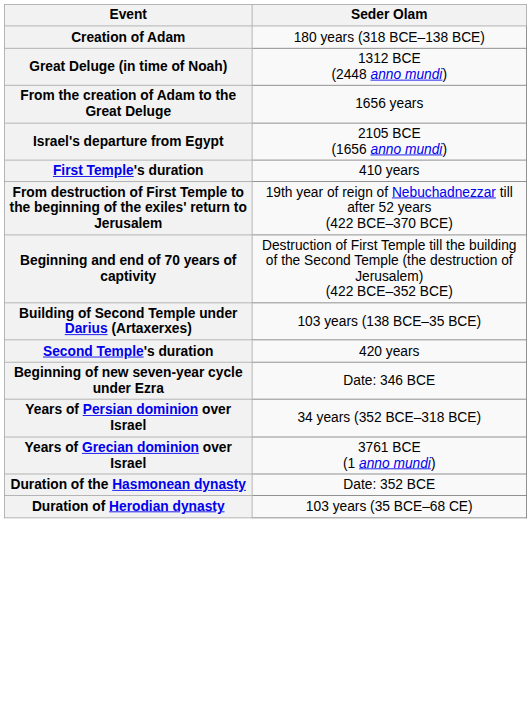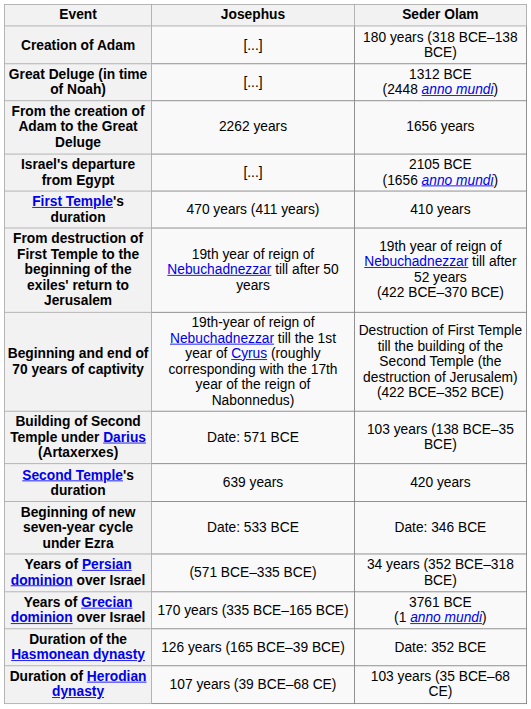 <table class="wikitable">
 <tr>
 <th>Event</th>
+<th>Josephus</th>
 <th>Seder Olam</th>
 </tr>
 <tr>
 <th>Creation of Adam</th>
+<td style="border:1px solid gray;text-align:center;">[...]</td>
 <td style="border:1px solid gray;text-align:center;">180 years (318 BCE–138 BCE)</td>
 </tr>
 <tr>
 <th>Great Deluge (in time of Noah)</th>
+<td style="border:1px solid gray;text-align:center;">[...]</td>
 <td style="border:1px solid gray;text-align:center;">1312 BCE<br>(2448 <em><a href='#'>anno mundi</a></em>)</td>
 </tr>
 <tr>
 <th>From the creation of Adam to the Great Deluge</th>
+<td style="border:1px solid gray;text-align:center;">2262 years</td>
 <td style="border:1px solid gray;text-align:center;">1656 years</td>
 </tr>
 <tr>
 <th>Israel's departure from Egypt</th>
+<td style="border:1px solid gray;text-align:center;">[...]</td>
 <td style="border:1px solid gray;text-align:center;">2105 BCE<br>(1656 <em><a href='#'>anno mundi</a></em>)</td>
 </tr>
 <tr>
 <th><a href='#'>First Temple</a>'s duration</th>
+<td style="border:1px solid gray;text-align:center;">470 years (411 years)</td>
 <td style="border:1px solid gray;text-align:center;">410 years</td>
 </tr>
 <tr>
 <th>From destruction of First Temple to the beginning of the exiles' return to Jerusalem</th>
+<td style="border:1px solid gray;text-align:center;">19th year of reign of <a href='#'>Nebuchadnezzar</a> till after 50 years</td>
 <td style="border:1px solid gray;text-align:center;">19th year of reign of <a href='#'>Nebuchadnezzar</a> till after 52 years<br>(422 BCE–370 BCE)</td>
 </tr>
 <tr>
 <th>Beginning and end of 70 years of captivity</th>
+<td style="border:1px solid gray;text-align:center;">19th-year of reign of <a href='#'>Nebuchadnezzar</a> till the 1st year of <a href='#'>Cyrus</a> (roughly corresponding with the 17th year of the reign of Nabonnedus)</td>
 <td style="border:1px solid gray;text-align:center;">Destruction of First Temple till the building of the Second Temple (the destruction of Jerusalem) <br>(422 BCE–352 BCE)</td>
 </tr>
 <tr>
 <th>Building of Second Temple under <a href='#'>Darius</a> (Artaxerxes)</th>
+<td style="border:1px solid gray;text-align:center;">Date: 571 BCE</td>
 <td style="border:1px solid gray;text-align:center;">103 years (138 BCE–35 BCE)</td>
 </tr>
 <tr>
 <th><a href='#'>Second Temple</a>'s duration</th>
+<td style="border:1px solid gray;text-align:center;">639 years</td>
 <td style="border:1px solid gray;text-align:center;">420 years</td>
 </tr>
 <tr>
 <th>Beginning of new seven-year cycle under Ezra</th>
+<td style="border:1px solid gray;text-align:center;">Date: 533 BCE</td>
 <td style="border:1px solid gray;text-align:center;">Date: 346 BCE</td>
 </tr>
 <tr>
 <th>Years of <a href='#'>Persian dominion</a> over Israel</th>
+<td style="border:1px solid gray;text-align:center;">(571 BCE–335 BCE)</td>
 <td style="border:1px solid gray;text-align:center;">34 years (352 BCE–318 BCE)</td>
 </tr>
 <tr>
 <th>Years of <a href='#'>Grecian dominion</a> over Israel</th>
+<td style="border:1px solid gray;text-align:center;">170 years (335 BCE–165 BCE)</td>
 <td style="border:1px solid gray;text-align:center;">3761 BCE<br>(1 <em><a href='#'>anno mundi</a></em>)</td>
 </tr>
 <tr>
 <th>Duration of the <a href='#'>Hasmonean dynasty</a></th>
+<td style="border:1px solid gray;text-align:center;">126 years (165 BCE–39 BCE)</td>
 <td style="border:1px solid gray;text-align:center;">Date: 352 BCE</td>
 </tr>
 <tr>
 <th>Duration of <a href='#'>Herodian dynasty</a></th>
+<td style="border:1px solid gray;text-align:center;">107 years (39 BCE–68 CE)</td>
 <td style="border:1px solid gray;text-align:center;">103 years (35 BCE–68 CE)</td>
 </tr>
 </table>
